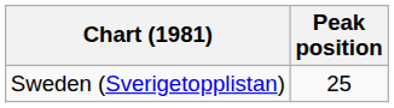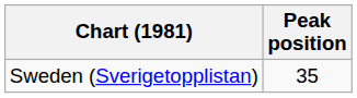 <table class="wikitable">
 <tr>
 <th>Chart (1981)</th>
 <th>Peak<br>position</th>
 </tr>
 <tr>
 <td>Sweden (<a href='#'>Sverigetopplistan</a>)</td>
-<td align="center">25</td>
+<td align="center">35</td>
 </tr>
 </table>
